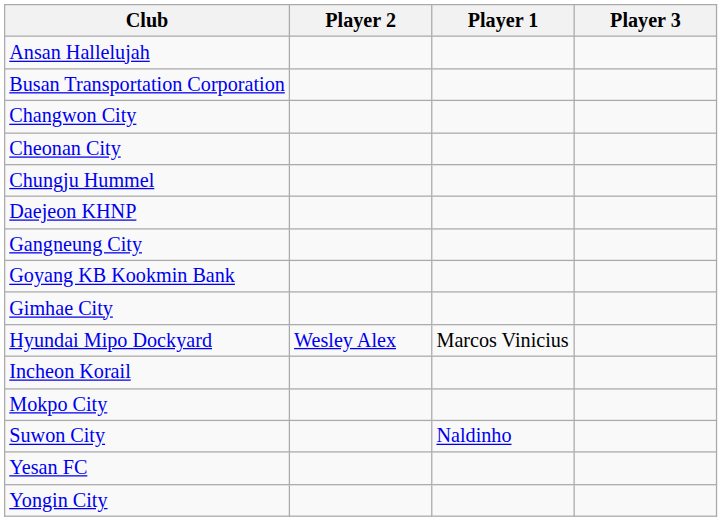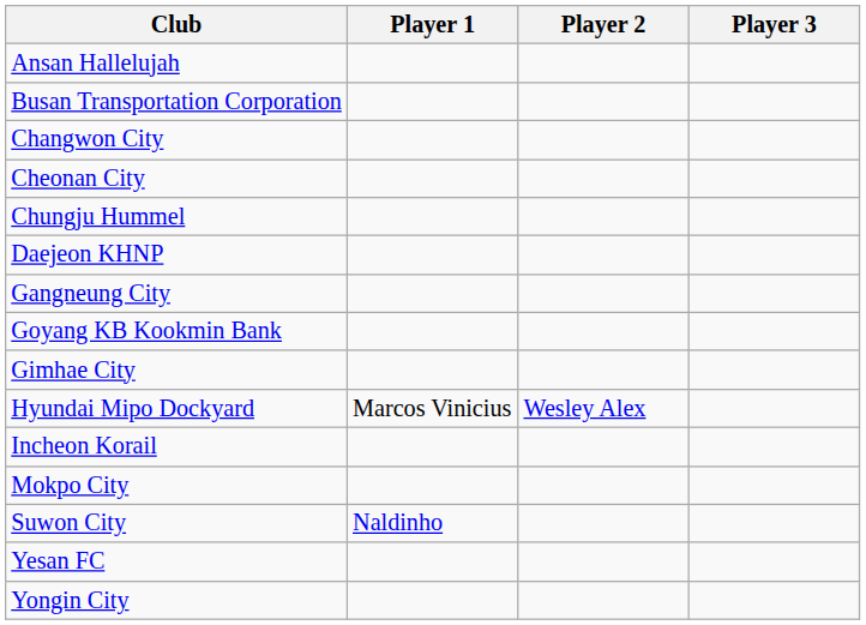 <table class="wikitable">
 <tr>
 <th width="40%">Club</th>
+<th width="20%">Player 1</th>
 <th width="20%">Player 2</th>
-<th width="20%">Player 1</th>
 <th width="20%">Player 3</th>
 </tr>
 <tr>
 <td><a href='#'>Ansan Hallelujah</a></td>
 <td></td>
 <td></td>
 <td></td>
 </tr>
 <tr>
 <td><a href='#'>Busan Transportation Corporation</a></td>
 <td></td>
 <td></td>
 <td></td>
 </tr>
 <tr>
 <td><a href='#'>Changwon City</a></td>
 <td></td>
 <td></td>
 <td></td>
 </tr>
 <tr>
 <td><a href='#'>Cheonan City</a></td>
 <td></td>
 <td></td>
 <td></td>
 </tr>
 <tr>
 <td><a href='#'>Chungju Hummel</a></td>
 <td></td>
 <td></td>
 <td></td>
 </tr>
 <tr>
 <td><a href='#'>Daejeon KHNP</a></td>
 <td></td>
 <td></td>
 <td></td>
 </tr>
 <tr>
 <td><a href='#'>Gangneung City</a></td>
 <td></td>
 <td></td>
 <td></td>
 </tr>
 <tr>
 <td><a href='#'>Goyang KB Kookmin Bank</a></td>
 <td></td>
 <td></td>
 <td></td>
 </tr>
 <tr>
 <td><a href='#'>Gimhae City</a></td>
 <td></td>
 <td></td>
 <td></td>
 </tr>
 <tr>
 <td><a href='#'>Hyundai Mipo Dockyard</a></td>
+<td> Marcos Vinicius</td>
 <td> <a href='#'>Wesley Alex</a></td>
-<td> Marcos Vinicius</td>
 <td></td>
 </tr>
 <tr>
 <td><a href='#'>Incheon Korail</a></td>
 <td></td>
 <td></td>
 <td></td>
 </tr>
 <tr>
 <td><a href='#'>Mokpo City</a></td>
 <td></td>
 <td></td>
 <td></td>
 </tr>
 <tr>
 <td><a href='#'>Suwon City</a></td>
+<td> <a href='#'>Naldinho</a></td>
 <td></td>
-<td> <a href='#'>Naldinho</a></td>
 <td></td>
 </tr>
 <tr>
 <td><a href='#'>Yesan FC</a></td>
 <td></td>
 <td></td>
 <td></td>
 </tr>
 <tr>
 <td><a href='#'>Yongin City</a></td>
 <td></td>
 <td></td>
 <td></td>
 </tr>
 </table>
